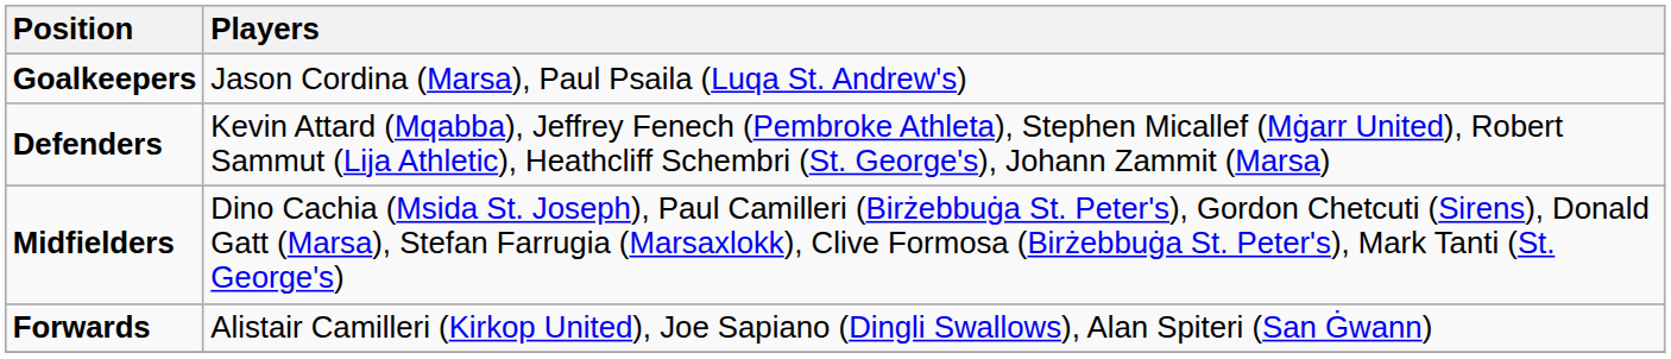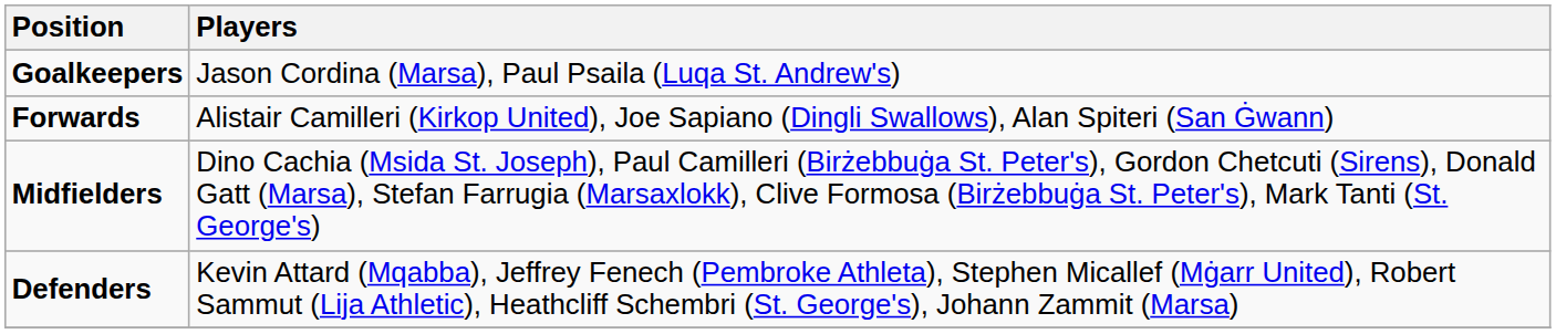 <table class="wikitable" style="text-align: left;">
 <tr>
 <th style="text-align: left;">Position</th>
 <th style="text-align: left;">Players</th>
 </tr>
 <tr>
 <td><strong>Goalkeepers</strong></td>
 <td>Jason Cordina (<a href='#'>Marsa</a>), Paul Psaila  (<a href='#'>Luqa St. Andrew's</a>)</td>
 </tr>
 <tr>
-<td><strong>Defenders</strong></td>
-<td>Kevin Attard (<a href='#'>Mqabba</a>), Jeffrey Fenech (<a href='#'>Pembroke Athleta</a>), Stephen Micallef (<a href='#'>Mġarr United</a>), Robert Sammut (<a href='#'>Lija Athletic</a>), Heathcliff Schembri (<a href='#'>St. George's</a>), Johann Zammit (<a href='#'>Marsa</a>)</td>
+<td><strong>Forwards</strong></td>
+<td>Alistair Camilleri (<a href='#'>Kirkop United</a>), Joe Sapiano (<a href='#'>Dingli Swallows</a>), Alan Spiteri (<a href='#'>San Ġwann</a>)</td>
 </tr>
 <tr>
 <td><strong>Midfielders</strong></td>
 <td>Dino Cachia (<a href='#'>Msida St. Joseph</a>), Paul Camilleri (<a href='#'>Birżebbuġa St. Peter's</a>), Gordon Chetcuti (<a href='#'>Sirens</a>), Donald Gatt (<a href='#'>Marsa</a>), Stefan Farrugia  (<a href='#'>Marsaxlokk</a>), Clive Formosa (<a href='#'>Birżebbuġa St. Peter's</a>), Mark Tanti (<a href='#'>St. George's</a>)</td>
 </tr>
 <tr>
-<td><strong>Forwards</strong></td>
-<td>Alistair Camilleri (<a href='#'>Kirkop United</a>), Joe Sapiano (<a href='#'>Dingli Swallows</a>), Alan Spiteri (<a href='#'>San Ġwann</a>)</td>
+<td><strong>Defenders</strong></td>
+<td>Kevin Attard (<a href='#'>Mqabba</a>), Jeffrey Fenech (<a href='#'>Pembroke Athleta</a>), Stephen Micallef (<a href='#'>Mġarr United</a>), Robert Sammut (<a href='#'>Lija Athletic</a>), Heathcliff Schembri (<a href='#'>St. George's</a>), Johann Zammit (<a href='#'>Marsa</a>)</td>
 </tr>
 <tr>
 </tr>
 </table>
